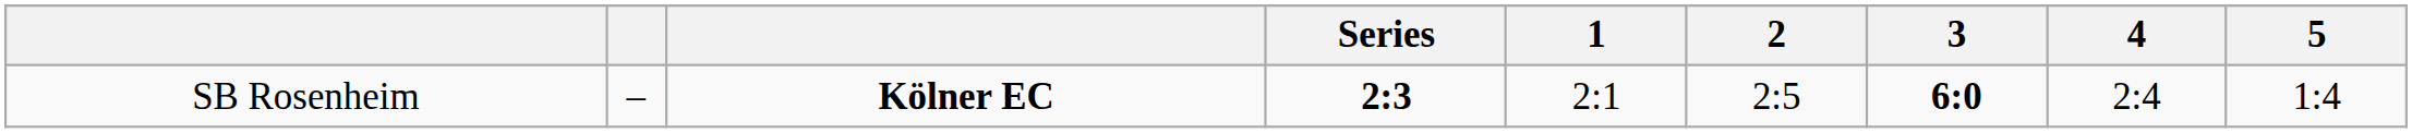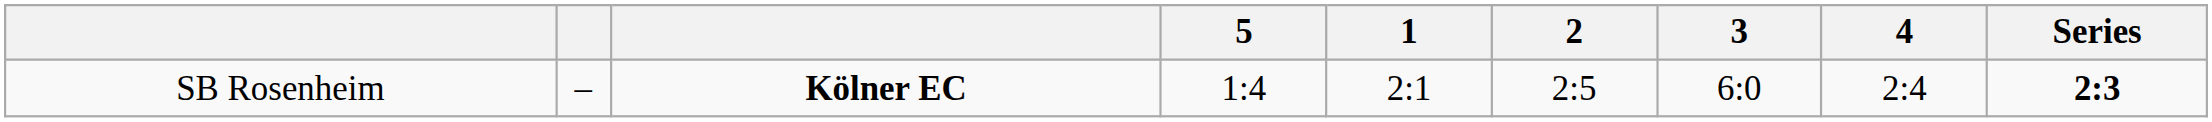 <table class="wikitable" width="80%">
 <tr style="background-color:#c0c0c0;">
 <th style="width:25%;"></th>
 <th style="width:2.5%;"></th>
 <th style="width:25%;"></th>
-<th style="width:10%;">Series</th>
+<th style="width:7.5%;">5</th>
 <th style="width:7.5%;">1</th>
 <th style="width:7.5%;">2</th>
 <th style="width:7.5%;">3</th>
 <th style="width:7.5%;">4</th>
-<th style="width:7.5%;">5</th>
+<th style="width:10%;">Series</th>
 </tr>
 <tr align="center">
 <td>SB Rosenheim</td>
 <td>–</td>
 <td><strong>Kölner EC</strong></td>
-<td><strong>2:3</strong></td>
+<td>1:4</td>
 <td>2:1</td>
 <td>2:5</td>
-<td><strong>6:0</strong></td>
+<td>6:0</td>
 <td>2:4</td>
-<td>1:4</td>
+<td><strong>2:3</strong></td>
 </tr>
 </table>
